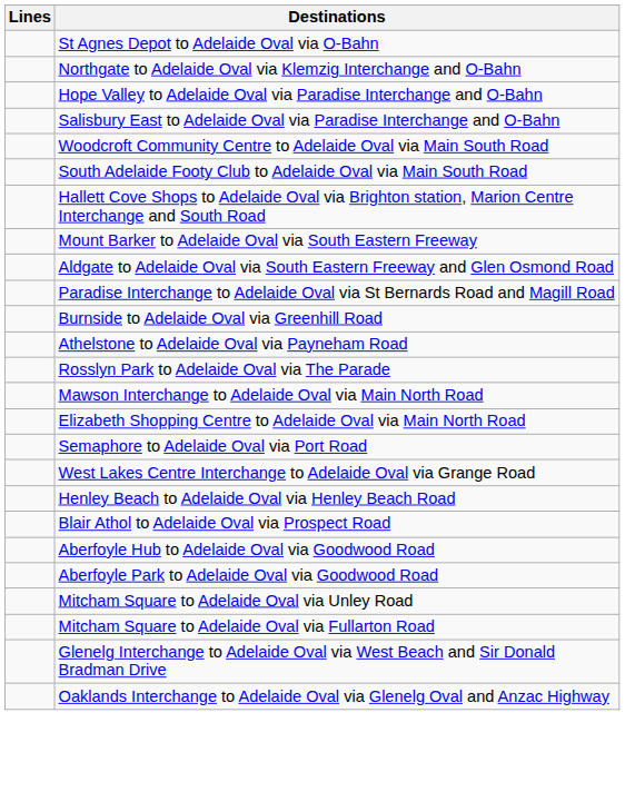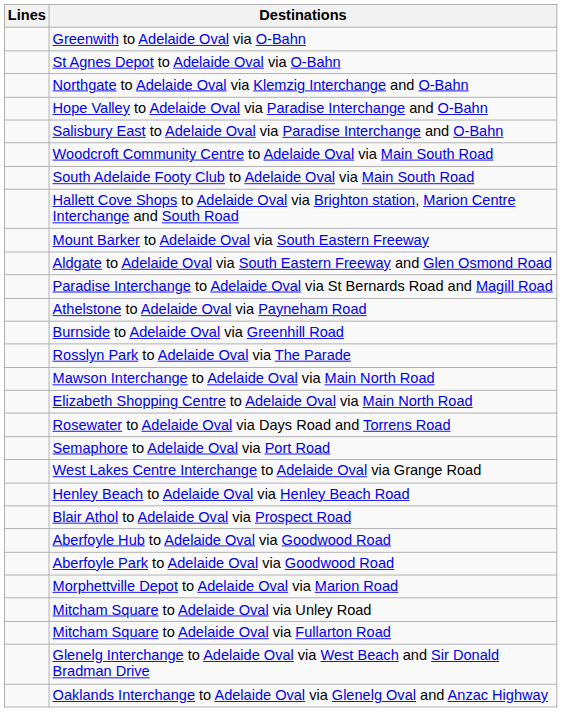 <table class="wikitable">
 <tr>
 <th>Lines</th>
 <th>Destinations</th>
+</tr>
+<tr>
+<td></td>
+<td><a href='#'>Greenwith</a> to <a href='#'>Adelaide Oval</a> via <a href='#'>O-Bahn</a></td>
 </tr>
 <tr>
 <td></td>
 <td><a href='#'>St Agnes Depot</a> to <a href='#'>Adelaide Oval</a> via <a href='#'>O-Bahn</a></td>
 </tr>
 <tr>
 <td></td>
 <td><a href='#'>Northgate</a> to <a href='#'>Adelaide Oval</a> via <a href='#'>Klemzig Interchange</a> and <a href='#'>O-Bahn</a></td>
 </tr>
 <tr>
 <td></td>
 <td><a href='#'>Hope Valley</a> to <a href='#'>Adelaide Oval</a> via <a href='#'>Paradise Interchange</a> and <a href='#'>O-Bahn</a></td>
 </tr>
 <tr>
 <td></td>
 <td><a href='#'>Salisbury East</a> to <a href='#'>Adelaide Oval</a> via <a href='#'>Paradise Interchange</a> and <a href='#'>O-Bahn</a></td>
 </tr>
 <tr>
 <td></td>
 <td><a href='#'>Woodcroft Community Centre</a> to <a href='#'>Adelaide Oval</a> via <a href='#'>Main South Road</a></td>
 </tr>
 <tr>
 <td></td>
 <td><a href='#'>South Adelaide Footy Club</a> to <a href='#'>Adelaide Oval</a> via <a href='#'>Main South Road</a></td>
 </tr>
 <tr>
 <td></td>
 <td><a href='#'>Hallett Cove Shops</a> to <a href='#'>Adelaide Oval</a> via <a href='#'>Brighton station</a>, <a href='#'>Marion Centre Interchange</a> and <a href='#'>South Road</a></td>
 </tr>
 <tr>
 <td></td>
 <td><a href='#'>Mount Barker</a> to <a href='#'>Adelaide Oval</a> via <a href='#'>South Eastern Freeway</a></td>
 </tr>
 <tr>
 <td></td>
 <td><a href='#'>Aldgate</a> to <a href='#'>Adelaide Oval</a> via <a href='#'>South Eastern Freeway</a> and <a href='#'>Glen Osmond Road</a></td>
 </tr>
 <tr>
 <td></td>
 <td><a href='#'>Paradise Interchange</a> to <a href='#'>Adelaide Oval</a> via St Bernards Road and <a href='#'>Magill Road</a></td>
 </tr>
 <tr>
 <td></td>
-<td><a href='#'>Burnside</a> to <a href='#'>Adelaide Oval</a> via <a href='#'>Greenhill Road</a></td>
+<td><a href='#'>Athelstone</a> to <a href='#'>Adelaide Oval</a> via <a href='#'>Payneham Road</a></td>
 </tr>
 <tr>
 <td></td>
-<td><a href='#'>Athelstone</a> to <a href='#'>Adelaide Oval</a> via <a href='#'>Payneham Road</a></td>
+<td><a href='#'>Burnside</a> to <a href='#'>Adelaide Oval</a> via <a href='#'>Greenhill Road</a></td>
 </tr>
 <tr>
 <td></td>
 <td><a href='#'>Rosslyn Park</a> to <a href='#'>Adelaide Oval</a> via <a href='#'>The Parade</a></td>
 </tr>
 <tr>
 <td></td>
 <td><a href='#'>Mawson Interchange</a> to <a href='#'>Adelaide Oval</a> via <a href='#'>Main North Road</a></td>
 </tr>
 <tr>
 <td></td>
 <td><a href='#'>Elizabeth Shopping Centre</a> to <a href='#'>Adelaide Oval</a> via <a href='#'>Main North Road</a></td>
+</tr>
+<tr>
+<td></td>
+<td><a href='#'>Rosewater</a> to <a href='#'>Adelaide Oval</a> via Days Road and <a href='#'>Torrens Road</a></td>
 </tr>
 <tr>
 <td></td>
 <td><a href='#'>Semaphore</a> to <a href='#'>Adelaide Oval</a> via <a href='#'>Port Road</a></td>
 </tr>
 <tr>
 <td></td>
 <td><a href='#'>West Lakes Centre Interchange</a> to <a href='#'>Adelaide Oval</a> via Grange Road</td>
 </tr>
 <tr>
 <td></td>
 <td><a href='#'>Henley Beach</a> to <a href='#'>Adelaide Oval</a> via <a href='#'>Henley Beach Road</a></td>
 </tr>
 <tr>
 <td></td>
 <td><a href='#'>Blair Athol</a> to <a href='#'>Adelaide Oval</a> via <a href='#'>Prospect Road</a></td>
 </tr>
 <tr>
 <td></td>
 <td><a href='#'>Aberfoyle Hub</a> to <a href='#'>Adelaide Oval</a> via <a href='#'>Goodwood Road</a></td>
 </tr>
 <tr>
 <td></td>
 <td><a href='#'>Aberfoyle Park</a> to <a href='#'>Adelaide Oval</a> via <a href='#'>Goodwood Road</a></td>
 </tr>
 <tr>
 <td></td>
+<td><a href='#'>Morphettville Depot</a> to <a href='#'>Adelaide Oval</a> via <a href='#'>Marion Road</a></td>
+</tr>
+<tr>
+<td></td>
 <td><a href='#'>Mitcham Square</a> to <a href='#'>Adelaide Oval</a> via Unley Road</td>
 </tr>
 <tr>
 <td></td>
 <td><a href='#'>Mitcham Square</a> to <a href='#'>Adelaide Oval</a> via <a href='#'>Fullarton Road</a></td>
 </tr>
 <tr>
 <td></td>
 <td><a href='#'>Glenelg Interchange</a> to <a href='#'>Adelaide Oval</a> via <a href='#'>West Beach</a> and <a href='#'>Sir Donald Bradman Drive</a></td>
 </tr>
 <tr>
 <td></td>
 <td><a href='#'>Oaklands Interchange</a> to <a href='#'>Adelaide Oval</a> via <a href='#'>Glenelg Oval</a> and <a href='#'>Anzac Highway</a></td>
 </tr>
 </table>
